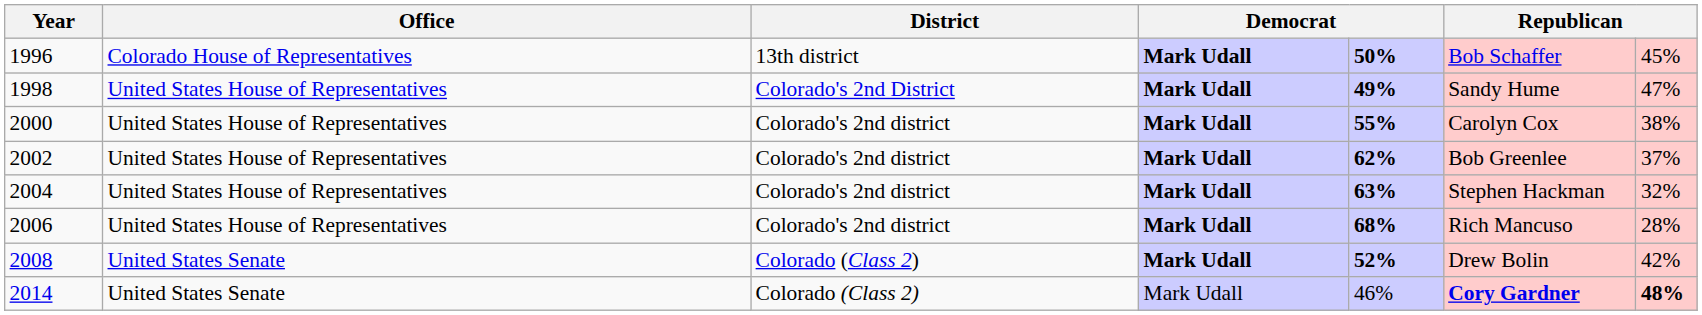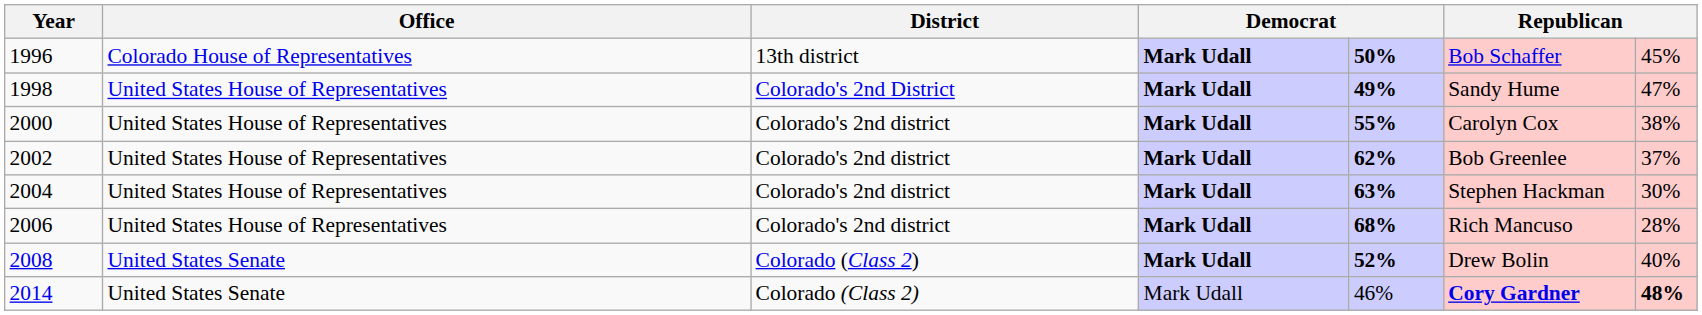 <table class="wikitable" style="width: 100%;">
 <tr>
 <th>Year</th>
 <th>Office</th>
 <th>District</th>
 <th colspan=2 style="width: 18%;">Democrat</th>
 <th colspan=2 style="width: 15%;">Republican</th>
 </tr>
 <tr>
 <td style="text-align: left;">1996</td>
 <td style="text-align: left;"><a href='#'>Colorado House of Representatives</a></td>
 <td style="text-align: left;">13th district</td>
 <td style="background:#ccf;"><strong>Mark Udall</strong></td>
 <td style="background:#ccf;"><strong>50%</strong></td>
 <td style="background:#fcc;"><a href='#'>Bob Schaffer</a></td>
 <td style="background:#fcc;">45%</td>
 </tr>
 <tr>
 <td style="text-align: left;">1998</td>
 <td style="text-align: left;"><a href='#'>United States House of Representatives</a></td>
 <td style="text-align: left;"><a href='#'>Colorado's 2nd District</a></td>
 <td style="background:#ccf;"><strong>Mark Udall</strong></td>
 <td style="background:#ccf;"><strong>49%</strong></td>
 <td style="background:#fcc;">Sandy Hume</td>
 <td style="background:#fcc;">47%</td>
 </tr>
 <tr>
 <td style="text-align: left;">2000</td>
 <td style="text-align: left;">United States House of Representatives</td>
 <td style="text-align: left;">Colorado's 2nd district</td>
 <td style="background:#ccf;"><strong>Mark Udall</strong></td>
 <td style="background:#ccf;"><strong>55%</strong></td>
 <td style="background:#fcc;">Carolyn Cox</td>
 <td style="background:#fcc;">38%</td>
 </tr>
 <tr>
 <td style="text-align: left;">2002</td>
 <td style="text-align: left;">United States House of Representatives</td>
 <td style="text-align: left;">Colorado's 2nd district</td>
 <td style="background:#ccf;"><strong>Mark Udall</strong></td>
 <td style="background:#ccf;"><strong>62%</strong></td>
 <td style="background:#fcc;">Bob Greenlee</td>
 <td style="background:#fcc;">37%</td>
 </tr>
 <tr>
 <td style="text-align: left;">2004</td>
 <td style="text-align: left;">United States House of Representatives</td>
 <td style="text-align: left;">Colorado's 2nd district</td>
 <td style="background:#ccf;"><strong>Mark Udall</strong></td>
 <td style="background:#ccf;"><strong>63%</strong></td>
 <td style="background:#fcc;">Stephen Hackman</td>
-<td style="background:#fcc;">32%</td>
+<td style="background:#fcc;">30%</td>
 </tr>
 <tr>
 <td style="text-align: left;">2006</td>
 <td style="text-align: left;">United States House of Representatives</td>
 <td style="text-align: left;">Colorado's 2nd district</td>
 <td style="background:#ccf;"><strong>Mark Udall</strong></td>
 <td style="background:#ccf;"><strong>68%</strong></td>
 <td style="background:#fcc;">Rich Mancuso</td>
 <td style="background:#fcc;">28%</td>
 </tr>
 <tr>
 <td style="text-align: left;"><a href='#'>2008</a></td>
 <td style="text-align: left;"><a href='#'>United States Senate</a></td>
 <td style="text-align: left;"><a href='#'>Colorado</a> (<em><a href='#'>Class 2</a></em>)</td>
 <td style="background:#ccf;"><strong>Mark Udall</strong></td>
 <td style="background:#ccf;"><strong>52%</strong></td>
 <td style="background:#fcc;">Drew Bolin</td>
-<td style="background:#fcc;">42%</td>
+<td style="background:#fcc;">40%</td>
 </tr>
 <tr>
 <td style="text-align: left;"><a href='#'>2014</a></td>
 <td style="text-align: left;">United States Senate</td>
 <td style="text-align: left;">Colorado <em>(Class 2)</em></td>
 <td style="background:#ccf;">Mark Udall</td>
 <td style="background:#ccf;">46%</td>
 <td style="background:#fcc;"><strong><a href='#'>Cory Gardner</a></strong></td>
 <td style="background:#fcc;"><strong>48%</strong></td>
 </tr>
 </table>
